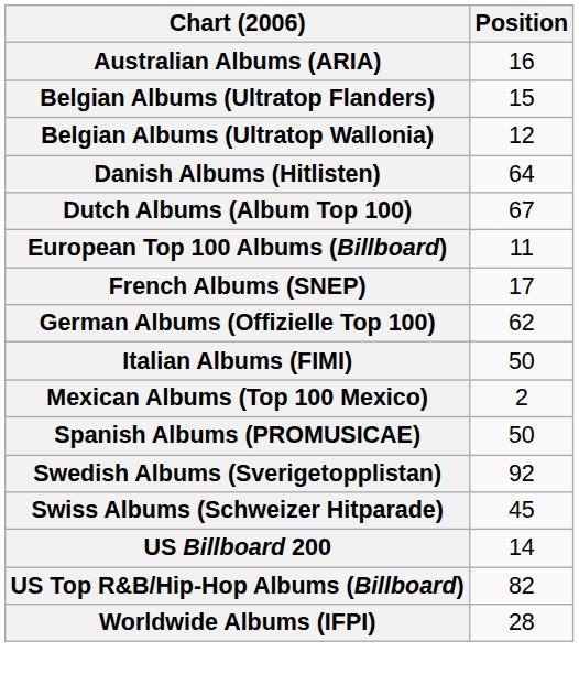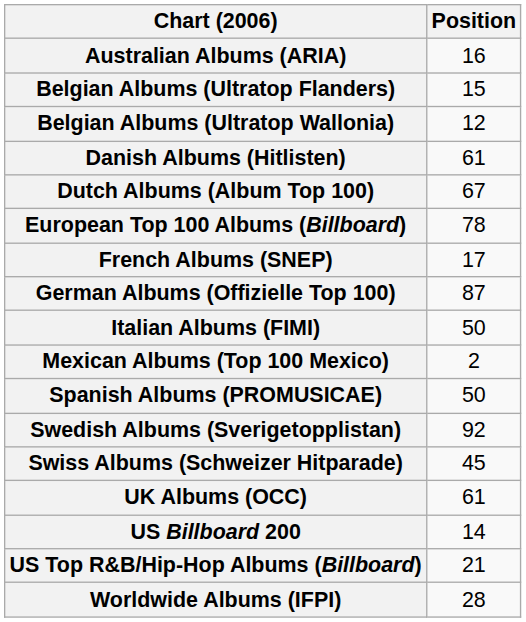 <table class="wikitable sortable plainrowheaders" style="text-align:center">
 <tr>
 <th scope="col">Chart (2006)</th>
 <th scope="col">Position</th>
 </tr>
 <tr>
 <th scope="row">Australian Albums (ARIA)</th>
 <td style="text-align:center;">16</td>
 </tr>
 <tr>
 <th scope="row">Belgian Albums (Ultratop Flanders)</th>
 <td style="text-align:center;">15</td>
 </tr>
 <tr>
 <th scope="row">Belgian Albums (Ultratop Wallonia)</th>
 <td style="text-align:center;">12</td>
 </tr>
 <tr>
 <th scope="row">Danish Albums (Hitlisten)</th>
-<td style="text-align:center;">64</td>
+<td style="text-align:center;">61</td>
 </tr>
 <tr>
 <th scope="row">Dutch Albums (Album Top 100)</th>
 <td style="text-align:center;">67</td>
 </tr>
 <tr>
 <th scope="row">European Top 100 Albums (<em>Billboard</em>)</th>
-<td style="text-align:center;">11</td>
+<td style="text-align:center;">78</td>
 </tr>
 <tr>
 <th scope="row">French Albums (SNEP)</th>
 <td style="text-align:center;">17</td>
 </tr>
 <tr>
 <th scope="row">German Albums (Offizielle Top 100)</th>
-<td style="text-align:center;">62</td>
+<td style="text-align:center;">87</td>
 </tr>
 <tr>
 <th scope="row">Italian Albums (FIMI)</th>
 <td style="text-align:center;">50</td>
 </tr>
 <tr>
 <th scope="row">Mexican Albums (Top 100 Mexico)</th>
 <td style="text-align:center;">2</td>
 </tr>
 <tr>
 <th scope="row">Spanish Albums (PROMUSICAE)</th>
 <td style="text-align:center;">50</td>
 </tr>
 <tr>
 <th scope="row">Swedish Albums (Sverigetopplistan)</th>
 <td style="text-align:center;">92</td>
 </tr>
 <tr>
 <th scope="row">Swiss Albums (Schweizer Hitparade)</th>
 <td style="text-align:center;">45</td>
 </tr>
 <tr>
+<th scope="row">UK Albums (OCC)</th>
+<td style="text-align:center;">61</td>
+</tr>
+<tr>
 <th scope="row">US <em>Billboard</em> 200</th>
 <td style="text-align:center;">14</td>
 </tr>
 <tr>
 <th scope="row">US Top R&B/Hip-Hop Albums (<em>Billboard</em>)</th>
-<td style="text-align:center;">82</td>
+<td style="text-align:center;">21</td>
 </tr>
 <tr>
 <th scope="row">Worldwide Albums (IFPI)</th>
 <td style="text-align:center;">28</td>
 </tr>
 </table>
